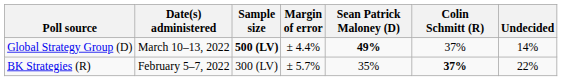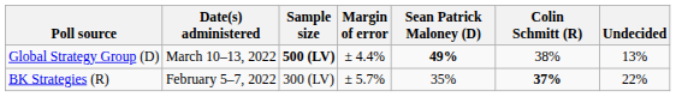 <table class="wikitable" style="font-size:90%;text-align:center;">
 <tr valign=bottom>
 <th>Poll source</th>
 <th>Date(s)<br>administered</th>
 <th>Sample<br>size</th>
 <th>Margin<br>of error</th>
 <th style="width:100px;"><span>Sean Patrick</span><br>Maloney (D)</th>
 <th style="width:100px;">Colin<br>Schmitt (R)</th>
 <th>Undecided</th>
 </tr>
 <tr>
 <td style="text-align:left;"><a href='#'>Global Strategy Group</a> (D)</td>
 <td>March 10–13, 2022</td>
 <td><strong>500 (LV)</strong></td>
 <td>± 4.4%</td>
 <td><strong>49%</strong></td>
-<td>37%</td>
-<td>14%</td>
+<td>38%</td>
+<td>13%</td>
 </tr>
 <tr>
 <td style="text-align:left;"><a href='#'>BK Strategies</a> (R)</td>
 <td>February 5–7, 2022</td>
 <td>300 (LV)</td>
 <td>± 5.7%</td>
 <td>35%</td>
 <td><strong>37%</strong></td>
 <td>22%</td>
 </tr>
 </table>
